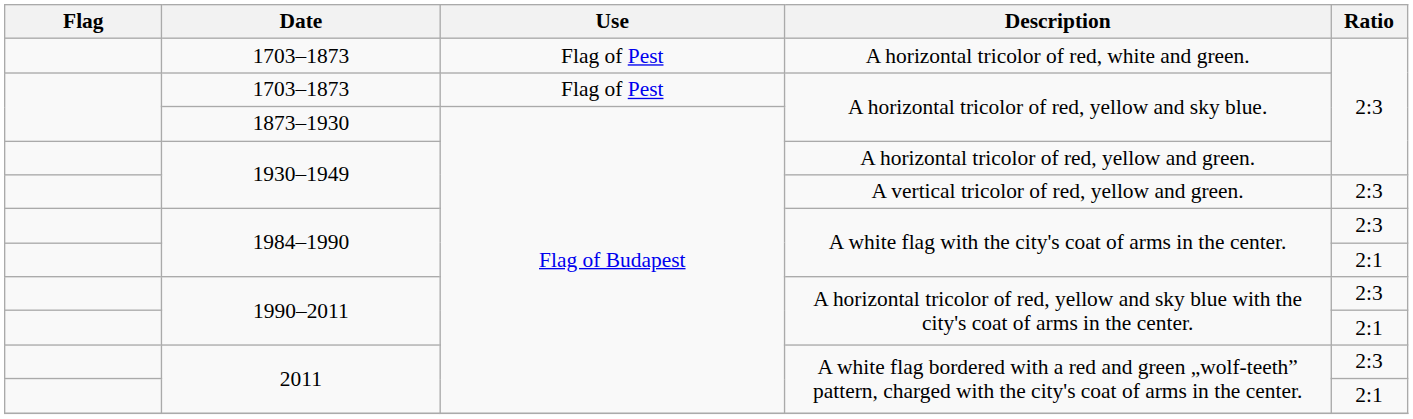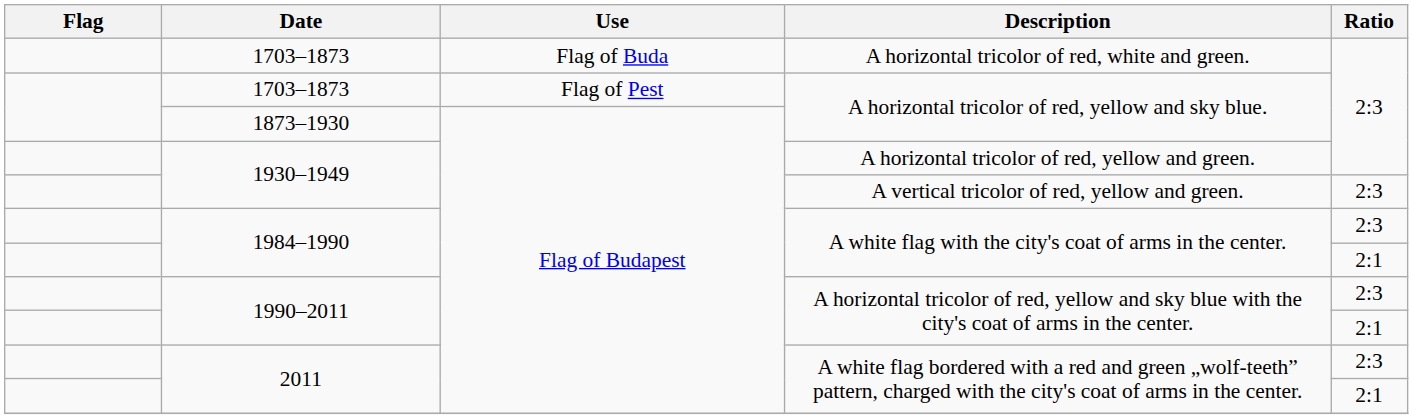 <table class="wikitable" style="text-align:center;">
 <tr>
 <th width="110">Flag</th>
 <th width="200">Date</th>
 <th width="250">Use</th>
 <th width="400">Description</th>
 <th width="50">Ratio</th>
 </tr>
 <tr>
 <td></td>
 <td>1703–1873</td>
-<td>Flag of <a href='#'>Pest</a></td>
+<td>Flag of <a href='#'>Buda</a></td>
 <td>A horizontal tricolor of red, white and green.</td>
 <td rowspan="4">2:3</td>
 </tr>
 <tr>
 <td rowspan="2"></td>
 <td>1703–1873</td>
 <td>Flag of <a href='#'>Pest</a></td>
 <td rowspan="2">A horizontal tricolor of red, yellow and sky blue.</td>
 </tr>
 <tr>
 <td>1873–1930</td>
 <td rowspan="9"><a href='#'>Flag of Budapest</a></td>
 </tr>
 <tr>
 <td></td>
 <td rowspan="2">1930–1949</td>
 <td>A horizontal tricolor of red, yellow and green.</td>
 </tr>
 <tr>
 <td></td>
 <td>A vertical tricolor of red, yellow and green.</td>
 <td>2:3</td>
 </tr>
 <tr>
 <td></td>
 <td rowspan="2">1984–1990</td>
 <td rowspan="2">A white flag with the city's coat of arms in the center.</td>
 <td>2:3</td>
 </tr>
 <tr>
 <td></td>
 <td>2:1</td>
 </tr>
 <tr>
 <td></td>
 <td rowspan="2">1990–2011</td>
 <td rowspan="2">A horizontal tricolor of red, yellow and sky blue with the city's coat of arms in the center.</td>
 <td>2:3</td>
 </tr>
 <tr>
 <td></td>
 <td>2:1</td>
 </tr>
 <tr>
 <td></td>
 <td rowspan="2">2011</td>
 <td rowspan="2">A white flag bordered with a red and green „wolf-teeth” pattern, charged with the city's coat of arms in the center.</td>
 <td>2:3</td>
 </tr>
 <tr>
 <td></td>
 <td>2:1</td>
 </tr>
 <tr>
 </tr>
 </table>
